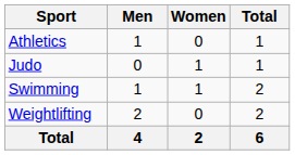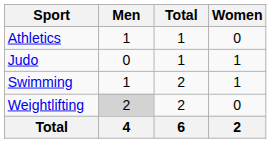 <table class="wikitable sortable" style="text-align:center;">
 <tr>
 <th width=100>Sport</th>
 <th width=55>Men</th>
+<th width=55>Total</th>
 <th width=55>Women</th>
-<th width=55>Total</th>
 </tr>
 <tr>
 <td align=left><a href='#'>Athletics</a></td>
 <td>1</td>
+<td>1</td>
 <td>0</td>
-<td>1</td>
 </tr>
 <tr>
 <td align=left><a href='#'>Judo</a></td>
 <td>0</td>
 <td>1</td>
 <td>1</td>
 </tr>
 <tr>
 <td align=left><a href='#'>Swimming</a></td>
 <td>1</td>
+<td>2</td>
 <td>1</td>
-<td>2</td>
 </tr>
 <tr>
 <td align=left><a href='#'>Weightlifting</a></td>
+<td style="background: lightgrey;">2</td>
 <td>2</td>
 <td>0</td>
-<td>2</td>
 </tr>
 <tr>
 <th>Total</th>
 <th>4</th>
+<th>6</th>
 <th>2</th>
-<th>6</th>
 </tr>
 </table>
